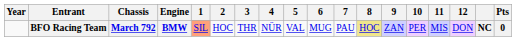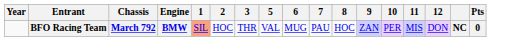 <table class="wikitable" style="text-align:center; font-size:90%">
 <tr>
 <th>Year</th>
 <th>Entrant</th>
 <th>Chassis</th>
 <th>Engine</th>
 <th>1</th>
 <th>2</th>
 <th>3</th>
-<th>4</th>
 <th>5</th>
 <th>6</th>
 <th>7</th>
 <th>8</th>
 <th>9</th>
 <th>10</th>
 <th>11</th>
 <th>12</th>
 <th></th>
 <th>Pts</th>
 </tr>
 <tr>
 <td></td>
 <th>BFO Racing Team</th>
 <th><a href='#'>March 792</a></th>
 <th><a href='#'>BMW</a></th>
 <td style="background: lightsalmon;"><a href='#'>SIL</a><br></td>
 <td><a href='#'>HOC</a><br></td>
 <td><a href='#'>THR</a><br></td>
-<td><a href='#'>NÜR</a><br></td>
 <td><a href='#'>VAL</a><br></td>
 <td><a href='#'>MUG</a><br></td>
 <td><a href='#'>PAU</a><br></td>
-<td style="background: khaki;"><a href='#'>HOC</a><br></td>
+<td><a href='#'>HOC</a><br></td>
 <td style="background:#CFCFFF;"><a href='#'>ZAN</a><br></td>
 <td style="background:#EFCFFF;"><a href='#'>PER</a><br></td>
 <td style="background:#CFCFFF;"><a href='#'>MIS</a><br></td>
 <td style="background:#EFCFFF;"><a href='#'>DON</a><br></td>
 <th>NC</th>
 <th>0</th>
 </tr>
 </table>
